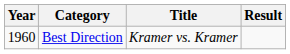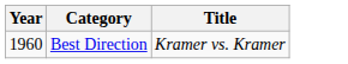 <table class="wikitable">
 <tr>
 <th>Year</th>
 <th>Category</th>
 <th>Title</th>
-<th>Result</th>
 </tr>
 <tr>
 <td>1960</td>
 <td><a href='#'>Best Direction</a></td>
 <td><em>Kramer vs. Kramer</em></td>
-<td></td>
 </tr>
 </table>
